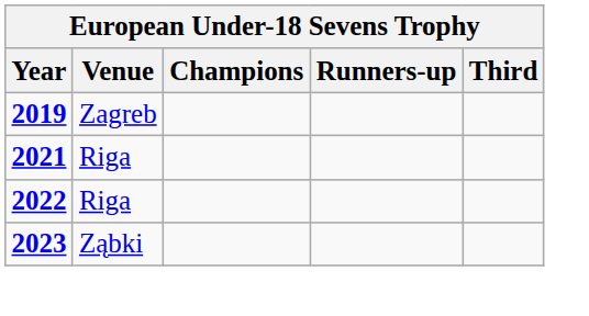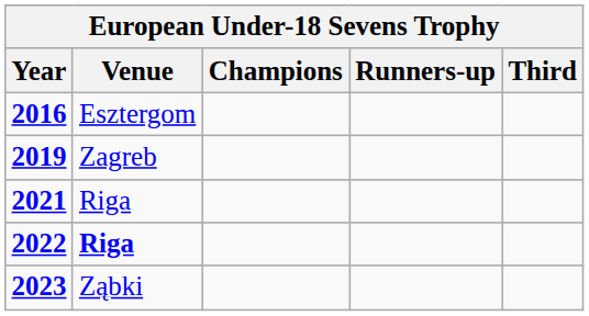 <table class="wikitable centre" style="text-align:center;">
 <tr>
 <th colspan="5">European Under-18 Sevens Trophy</th>
 </tr>
 <tr>
 <th>Year</th>
 <th>Venue</th>
 <th>Champions</th>
 <th>Runners-up</th>
 <th>Third</th>
+</tr>
+<tr>
+<td><strong><a href='#'>2016</a></strong></td>
+<td align="left"> <a href='#'>Esztergom</a></td>
+<td align="left"><strong></strong></td>
+<td align="left"></td>
+<td align="left"></td>
 </tr>
 <tr>
 <td><strong><a href='#'>2019</a></strong></td>
 <td align="left"> <a href='#'>Zagreb</a></td>
 <td align="left"><strong></strong></td>
 <td align="left"></td>
 <td align="left"></td>
 </tr>
 <tr>
 <td><strong><a href='#'>2021</a></strong></td>
 <td align="left"> <a href='#'>Riga</a></td>
 <td align="left"><strong></strong></td>
 <td align="left"></td>
 <td align="left"></td>
 </tr>
 <tr>
 <td><strong><a href='#'>2022</a></strong></td>
-<td align="left"> <a href='#'>Riga</a></td>
+<td align="left"><strong> <a href='#'>Riga</a></strong></td>
 <td align="left"><strong></strong></td>
 <td align="left"></td>
 <td align="left"></td>
 </tr>
 <tr>
 <td><strong><a href='#'>2023</a></strong></td>
 <td align="left"> <a href='#'>Ząbki</a></td>
 <td align="left"><strong></strong></td>
 <td align="left"></td>
 <td align="left"></td>
 </tr>
 </table>
